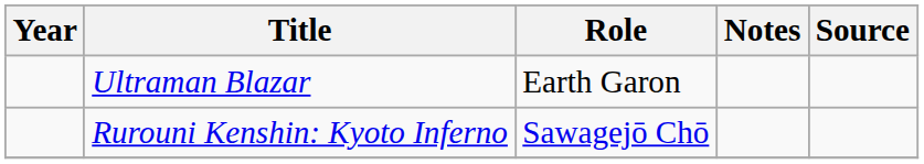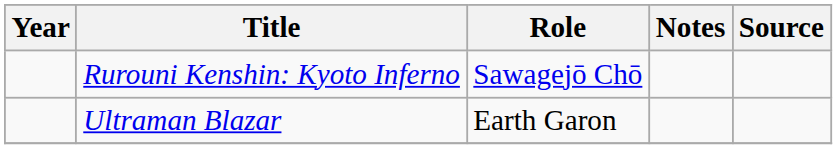 <table class="wikitable sortable plainrowheaders">
 <tr>
 <th>Year</th>
 <th>Title</th>
 <th>Role</th>
 <th class="unsortable">Notes</th>
 <th class="unsortable">Source</th>
 </tr>
 <tr>
 <td></td>
+<td><em><a href='#'>Rurouni Kenshin: Kyoto Inferno</a></em></td>
+<td><a href='#'>Sawagejō Chō</a></td>
+<td></td>
+<td></td>
+</tr>
+<tr>
+<td></td>
 <td><em><a href='#'>Ultraman Blazar</a></em></td>
 <td>Earth Garon</td>
 <td></td>
 <td></td>
 </tr>
 <tr>
-<td></td>
-<td><em><a href='#'>Rurouni Kenshin: Kyoto Inferno</a></em></td>
-<td><a href='#'>Sawagejō Chō</a></td>
-<td></td>
-<td></td>
-</tr>
-<tr>
 </tr>
 </table>
